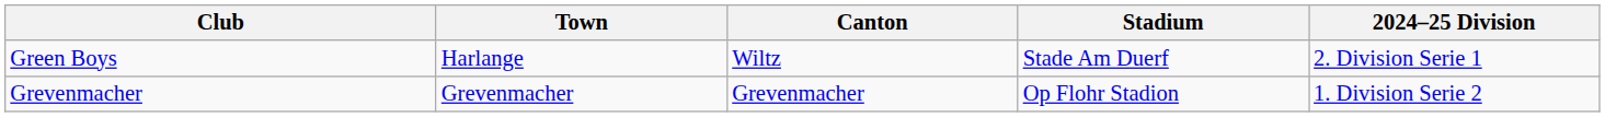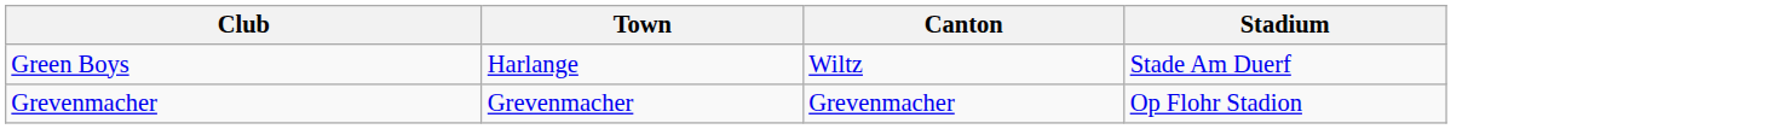 <table class="wikitable">
 <tr>
 <th style="width:300px;">Club</th>
 <th style="width:200px;">Town</th>
 <th style="width:200px;">Canton</th>
 <th style="width:200px;">Stadium</th>
-<th style="width:200px;">2024–25 Division</th>
 </tr>
 <tr>
 <td><a href='#'>Green Boys</a></td>
 <td><a href='#'>Harlange</a></td>
 <td><a href='#'>Wiltz</a></td>
 <td><a href='#'>Stade Am Duerf</a></td>
-<td><a href='#'>2. Division Serie 1</a></td>
 </tr>
 <tr>
 <td><a href='#'>Grevenmacher</a></td>
 <td><a href='#'>Grevenmacher</a></td>
 <td><a href='#'>Grevenmacher</a></td>
 <td><a href='#'>Op Flohr Stadion</a></td>
-<td><a href='#'>1. Division Serie 2</a></td>
 </tr>
 </table>
